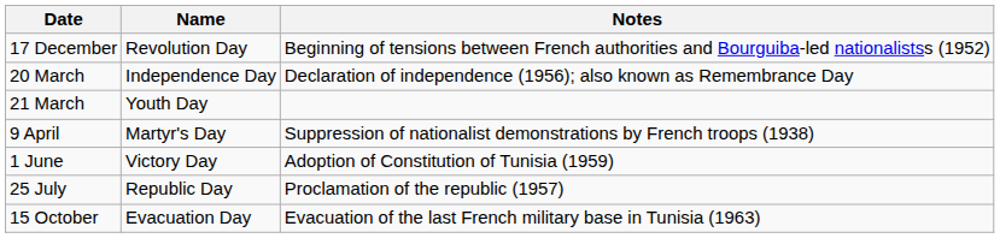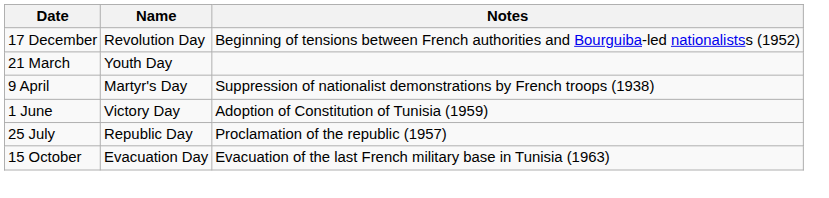 <table class="wikitable">
 <tr>
 <th>Date</th>
 <th>Name</th>
 <th>Notes</th>
 </tr>
 <tr>
 <td>17 December</td>
 <td>Revolution Day</td>
 <td>Beginning of tensions between French authorities and <a href='#'>Bourguiba</a>-led <a href='#'>nationalists</a>s (1952)</td>
-</tr>
-<tr>
-<td>20 March</td>
-<td>Independence Day</td>
-<td>Declaration of independence (1956); also known as Remembrance Day</td>
 </tr>
 <tr>
 <td>21 March</td>
 <td>Youth Day</td>
 <td></td>
 </tr>
 <tr>
 <td>9 April</td>
 <td>Martyr's Day</td>
 <td>Suppression of nationalist demonstrations by French troops (1938)</td>
 </tr>
 <tr>
 <td>1 June</td>
 <td>Victory Day</td>
 <td>Adoption of Constitution of Tunisia (1959)</td>
 </tr>
 <tr>
 <td>25 July</td>
 <td>Republic Day</td>
 <td>Proclamation of the republic (1957)</td>
 </tr>
 <tr>
 <td>15 October</td>
 <td>Evacuation Day</td>
 <td>Evacuation of the last French military base in Tunisia (1963)</td>
 </tr>
 </table>
